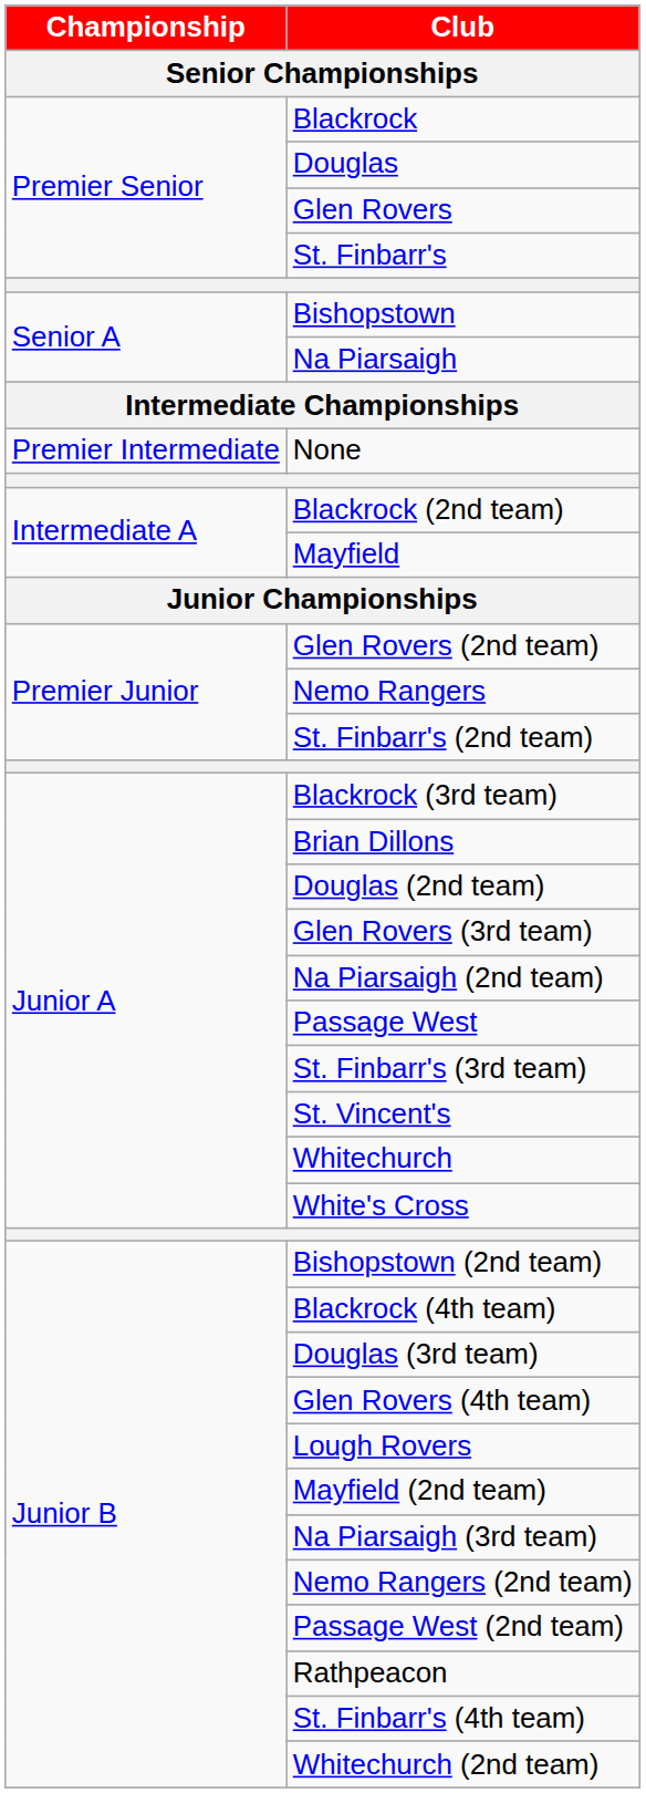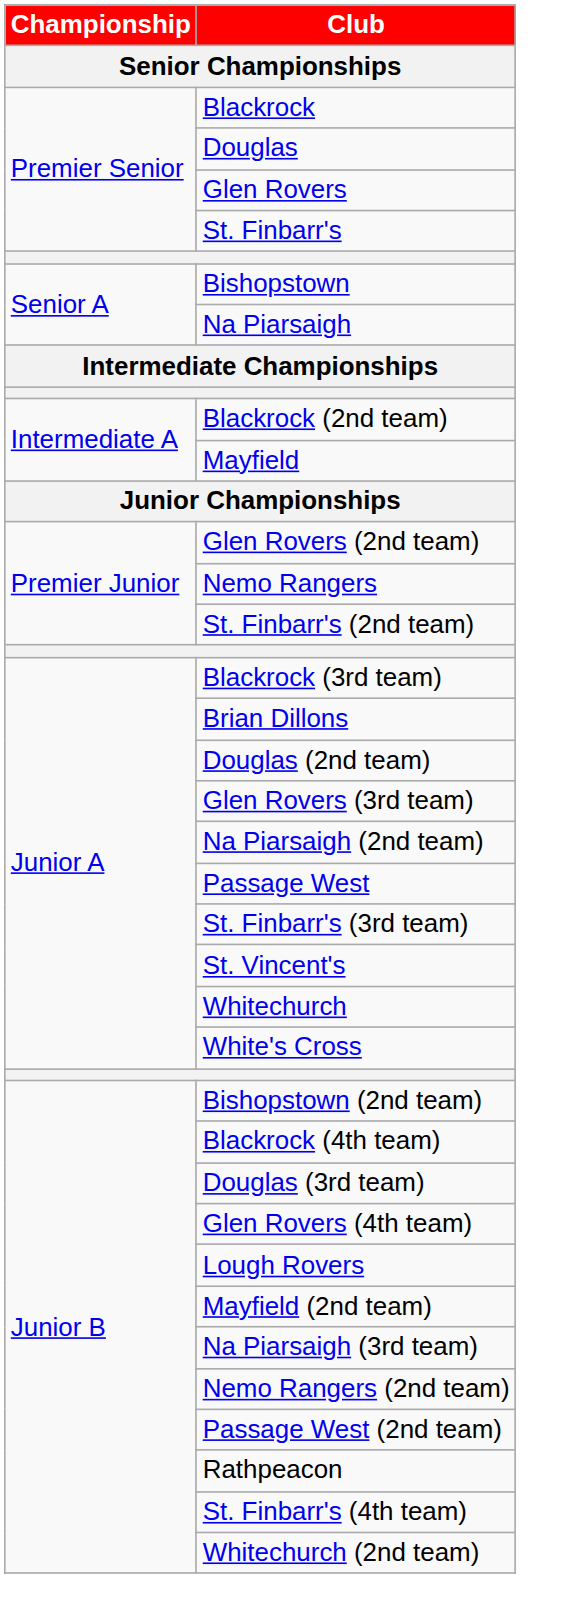 <table class="wikitable sortable">
 <tr>
 <th style="background:red;color:white">Championship</th>
 <th style="background:red;color:white">Club</th>
 </tr>
 <tr>
 <th colspan="2">Senior Championships</th>
 </tr>
 <tr>
 <td rowspan="4"><a href='#'>Premier Senior</a></td>
 <td> <a href='#'>Blackrock</a></td>
 </tr>
 <tr>
 <td> <a href='#'>Douglas</a></td>
 </tr>
 <tr>
 <td> <a href='#'>Glen Rovers</a></td>
 </tr>
 <tr>
 <td> <a href='#'>St. Finbarr's</a></td>
 </tr>
 <tr>
 <th colspan="2"></th>
 </tr>
 <tr>
 <td rowspan="2"><a href='#'>Senior A</a></td>
 <td> <a href='#'>Bishopstown</a></td>
 </tr>
 <tr>
 <td> <a href='#'>Na Piarsaigh</a></td>
 </tr>
 <tr>
 <th colspan="2">Intermediate Championships</th>
-</tr>
-<tr>
-<td><a href='#'>Premier Intermediate</a></td>
-<td>None</td>
 </tr>
 <tr>
 <th colspan="2"></th>
 </tr>
 <tr>
 <td rowspan="2"><a href='#'>Intermediate A</a></td>
 <td> <a href='#'>Blackrock</a> (2nd team)</td>
 </tr>
 <tr>
 <td> <a href='#'>Mayfield</a></td>
 </tr>
 <tr>
 <th colspan="2">Junior Championships</th>
 </tr>
 <tr>
 <td rowspan="3"><a href='#'>Premier Junior</a></td>
 <td> <a href='#'>Glen Rovers</a> (2nd team)</td>
 </tr>
 <tr>
 <td> <a href='#'>Nemo Rangers</a></td>
 </tr>
 <tr>
 <td> <a href='#'>St. Finbarr's</a> (2nd team)</td>
 </tr>
 <tr>
 <th colspan="2"></th>
 </tr>
 <tr>
 <td rowspan="10"><a href='#'>Junior A</a></td>
 <td> <a href='#'>Blackrock</a> (3rd team)</td>
 </tr>
 <tr>
 <td> <a href='#'>Brian Dillons</a></td>
 </tr>
 <tr>
 <td> <a href='#'>Douglas</a> (2nd team)</td>
 </tr>
 <tr>
 <td> <a href='#'>Glen Rovers</a> (3rd team)</td>
 </tr>
 <tr>
 <td> <a href='#'>Na Piarsaigh</a> (2nd team)</td>
 </tr>
 <tr>
 <td> <a href='#'>Passage West</a></td>
 </tr>
 <tr>
 <td> <a href='#'>St. Finbarr's</a> (3rd team)</td>
 </tr>
 <tr>
 <td> <a href='#'>St. Vincent's</a></td>
 </tr>
 <tr>
 <td> <a href='#'>Whitechurch</a></td>
 </tr>
 <tr>
 <td> <a href='#'>White's Cross</a></td>
 </tr>
 <tr>
 <th colspan="2"></th>
 </tr>
 <tr>
 <td rowspan="12"><a href='#'>Junior B</a></td>
 <td> <a href='#'>Bishopstown</a> (2nd team)</td>
 </tr>
 <tr>
 <td> <a href='#'>Blackrock</a> (4th team)</td>
 </tr>
 <tr>
 <td> <a href='#'>Douglas</a> (3rd team)</td>
 </tr>
 <tr>
 <td> <a href='#'>Glen Rovers</a> (4th team)</td>
 </tr>
 <tr>
 <td> <a href='#'>Lough Rovers</a></td>
 </tr>
 <tr>
 <td> <a href='#'>Mayfield</a> (2nd team)</td>
 </tr>
 <tr>
 <td> <a href='#'>Na Piarsaigh</a> (3rd team)</td>
 </tr>
 <tr>
 <td> <a href='#'>Nemo Rangers</a> (2nd team)</td>
 </tr>
 <tr>
 <td> <a href='#'>Passage West</a> (2nd team)</td>
 </tr>
 <tr>
 <td> Rathpeacon</td>
 </tr>
 <tr>
 <td> <a href='#'>St. Finbarr's</a> (4th team)</td>
 </tr>
 <tr>
 <td> <a href='#'>Whitechurch</a> (2nd team)</td>
 </tr>
 </table>
